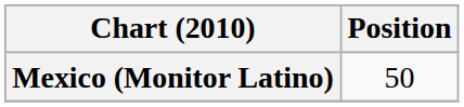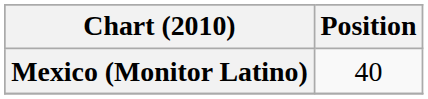 <table class="wikitable sortable plainrowheaders" style="text-align:center">
 <tr>
 <th scope="col">Chart (2010)</th>
 <th scope="col">Position</th>
 </tr>
 <tr>
 <th scope="row">Mexico (Monitor Latino)</th>
-<td>50</td>
+<td>40</td>
 </tr>
 <tr>
 </tr>
 </table>
